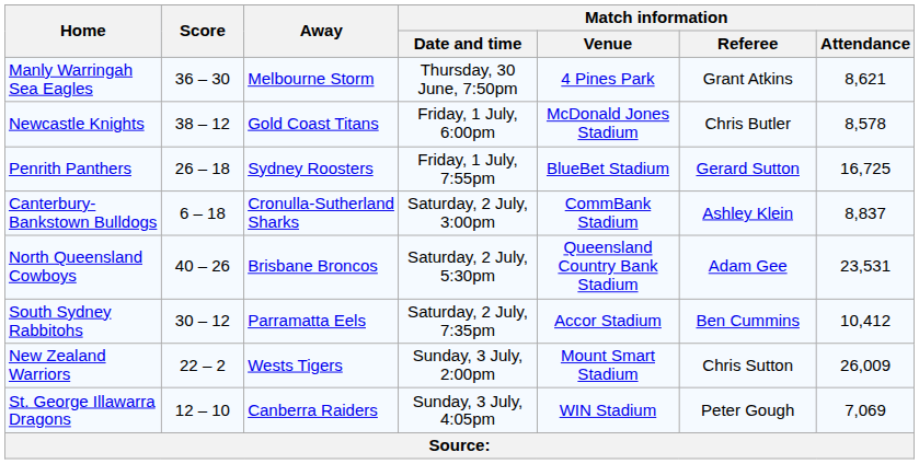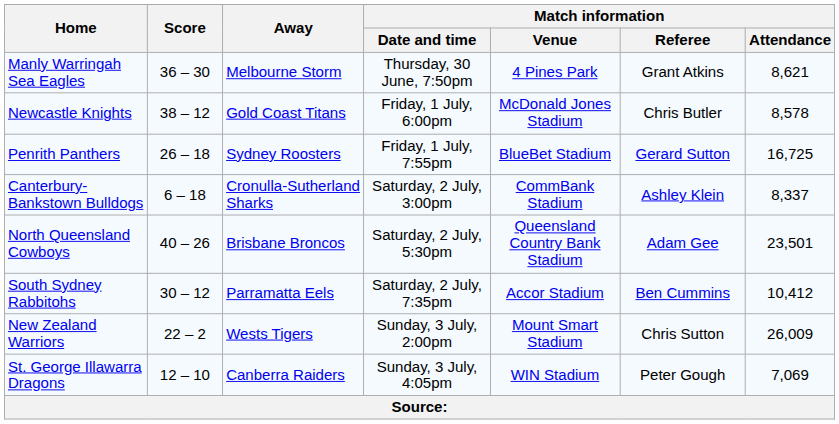 <table class="wikitable" style="border-collapse:collapse; text-align:center; width:100%;">
 <tr style="background:#c1d8ff;">
 </tr>
 <tr style="background:#c1d8ff;">
 <th rowspan="2" style="width:19%;">Home</th>
 <th rowspan="2" style="width:10%;">Score</th>
 <th rowspan="2" style="width:19%;">Away</th>
 <th colspan="6">Match information</th>
 </tr>
 <tr style="background:#efefef;">
 <th width=17%>Date and time</th>
 <th width=17%>Venue</th>
 <th width=17%>Referee</th>
 <th width=5%>Attendance</th>
 </tr>
 <tr style="text-align:center; background:#f5faff;">
 <td align="left"> <a href='#'>Manly Warringah Sea Eagles</a></td>
 <td>36 – 30</td>
 <td align="left"> <a href='#'>Melbourne Storm</a></td>
 <td>Thursday, 30 June, 7:50pm</td>
 <td><a href='#'>4 Pines Park</a></td>
 <td>Grant Atkins</td>
 <td>8,621</td>
 </tr>
 <tr style="text-align:center; background:#f5faff;">
 <td align="left"> <a href='#'>Newcastle Knights</a></td>
 <td>38 – 12</td>
 <td align="left"> <a href='#'>Gold Coast Titans</a></td>
 <td>Friday, 1 July, 6:00pm</td>
 <td><a href='#'>McDonald Jones Stadium</a></td>
 <td>Chris Butler</td>
 <td>8,578</td>
 </tr>
 <tr style="text-align:center; background:#f5faff;">
 <td align="left"> <a href='#'>Penrith Panthers</a></td>
 <td>26 – 18</td>
 <td align="left"> <a href='#'>Sydney Roosters</a></td>
 <td>Friday, 1 July, 7:55pm</td>
 <td><a href='#'>BlueBet Stadium</a></td>
 <td><a href='#'>Gerard Sutton</a></td>
 <td>16,725</td>
 </tr>
 <tr style="text-align:center; background:#f5faff;">
 <td align="left"> <a href='#'>Canterbury-Bankstown Bulldogs</a></td>
 <td>6 – 18</td>
 <td align="left"> <a href='#'>Cronulla-Sutherland Sharks</a></td>
 <td>Saturday, 2 July, 3:00pm</td>
 <td><a href='#'>CommBank Stadium</a></td>
 <td><a href='#'>Ashley Klein</a></td>
-<td>8,837</td>
+<td>8,337</td>
 </tr>
 <tr style="text-align:center; background:#f5faff;">
 <td align="left"> <a href='#'>North Queensland Cowboys</a></td>
 <td>40 – 26</td>
 <td align="left"> <a href='#'>Brisbane Broncos</a></td>
 <td>Saturday, 2 July, 5:30pm</td>
 <td><a href='#'>Queensland Country Bank Stadium</a></td>
 <td><a href='#'>Adam Gee</a></td>
-<td>23,531</td>
+<td>23,501</td>
 </tr>
 <tr style="text-align:center; background:#f5faff;">
 <td align="left"> <a href='#'>South Sydney Rabbitohs</a></td>
 <td>30 – 12</td>
 <td align="left"> <a href='#'>Parramatta Eels</a></td>
 <td>Saturday, 2 July, 7:35pm</td>
 <td><a href='#'>Accor Stadium</a></td>
 <td><a href='#'>Ben Cummins</a></td>
 <td>10,412</td>
 </tr>
 <tr style="text-align:center; background:#f5faff;">
 <td align="left"> <a href='#'>New Zealand Warriors</a></td>
 <td>22 – 2</td>
 <td align="left"> <a href='#'>Wests Tigers</a></td>
 <td>Sunday, 3 July, 2:00pm</td>
 <td><a href='#'>Mount Smart Stadium</a></td>
 <td>Chris Sutton</td>
 <td>26,009</td>
 </tr>
 <tr style="text-align:center; background:#f5faff;">
 <td align="left"> <a href='#'>St. George Illawarra Dragons</a></td>
 <td>12 – 10</td>
 <td align="left"> <a href='#'>Canberra Raiders</a></td>
 <td>Sunday, 3 July, 4:05pm</td>
 <td><a href='#'>WIN Stadium</a></td>
 <td>Peter Gough</td>
 <td>7,069</td>
 </tr>
 <tr>
 <th colspan="7">Source:</th>
 </tr>
 </table>
